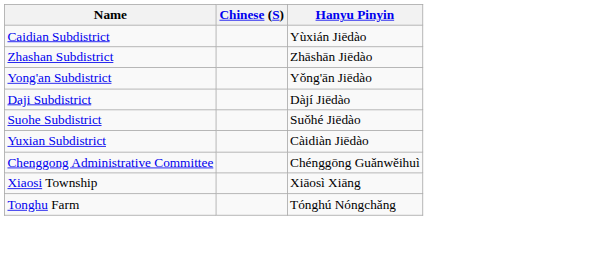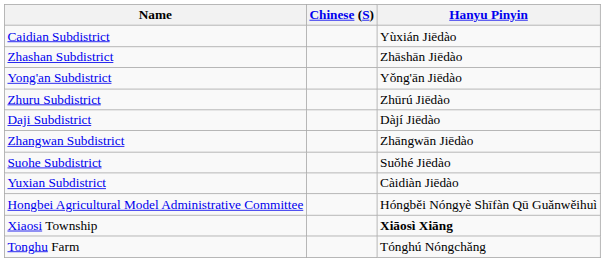 <table class="wikitable">
 <tr>
 <th>Name</th>
 <th><a href='#'>Chinese</a> (<a href='#'>S</a>)</th>
 <th><a href='#'>Hanyu Pinyin</a></th>
 </tr>
 <tr>
 <td><a href='#'>Caidian Subdistrict</a></td>
 <td></td>
 <td>Yùxián Jiēdào</td>
 </tr>
 <tr>
 <td><a href='#'>Zhashan Subdistrict</a></td>
 <td></td>
 <td>Zhāshān Jiēdào</td>
 </tr>
 <tr>
 <td><a href='#'>Yong'an Subdistrict</a></td>
 <td></td>
 <td>Yǒng'ān Jiēdào</td>
 </tr>
 <tr>
+<td><a href='#'>Zhuru Subdistrict</a></td>
+<td></td>
+<td>Zhūrú Jiēdào</td>
+</tr>
+<tr>
 <td><a href='#'>Daji Subdistrict</a></td>
 <td></td>
 <td>Dàjí Jiēdào</td>
+</tr>
+<tr>
+<td><a href='#'>Zhangwan Subdistrict</a></td>
+<td></td>
+<td>Zhāngwān Jiēdào</td>
 </tr>
 <tr>
 <td><a href='#'>Suohe Subdistrict</a></td>
 <td></td>
 <td>Suǒhé Jiēdào</td>
 </tr>
 <tr>
 <td><a href='#'>Yuxian Subdistrict</a></td>
 <td></td>
 <td>Càidiàn Jiēdào</td>
 </tr>
 <tr>
-<td><a href='#'>Chenggong Administrative Committee</a></td>
+<td><a href='#'>Hongbei Agricultural Model Administrative Committee</a></td>
 <td></td>
-<td>Chénggōng Guǎnwěihuì</td>
+<td>Hóngběi Nóngyè Shīfàn Qū Guǎnwěihuì</td>
 </tr>
 <tr>
 <td><a href='#'>Xiaosi</a> Township</td>
 <td></td>
-<td>Xiāosì Xiāng</td>
+<td><strong>Xiāosì Xiāng</strong></td>
 </tr>
 <tr>
 <td><a href='#'>Tonghu</a> Farm</td>
 <td></td>
 <td>Tónghú Nóngchǎng</td>
 </tr>
 </table>
